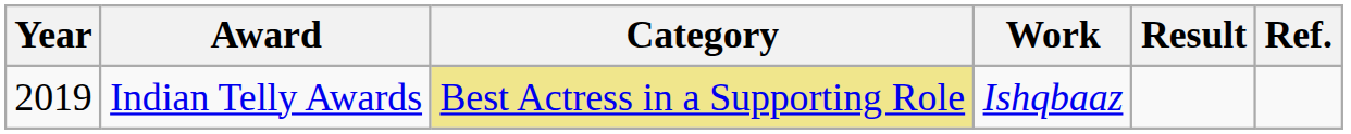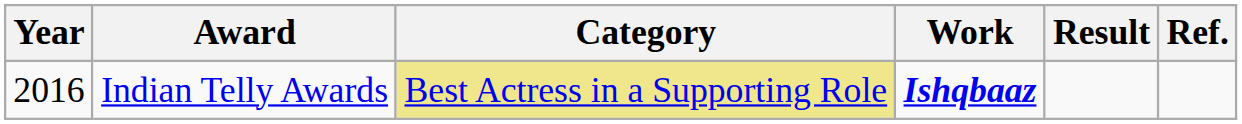 <table class="wikitable">
 <tr>
 <th>Year</th>
 <th>Award</th>
 <th>Category</th>
 <th>Work</th>
 <th>Result</th>
 <th>Ref.</th>
 </tr>
 <tr>
-<td>2019</td>
+<td>2016</td>
 <td><a href='#'>Indian Telly Awards</a></td>
 <td style="background: khaki;"><a href='#'>Best Actress in a Supporting Role</a></td>
-<td><em><a href='#'>Ishqbaaz</a></em></td>
+<td><strong><em><a href='#'>Ishqbaaz</a></em></strong></td>
 <td></td>
 <td></td>
 </tr>
 </table>
